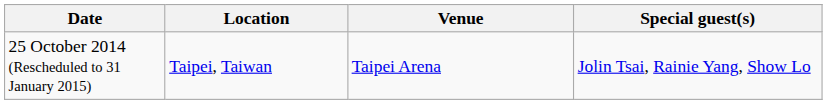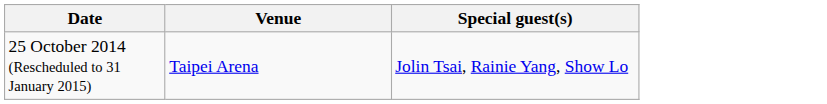 <table class="wikitable">
 <tr>
 <th width="140px">Date</th>
-<th width="160px">Location</th>
 <th width="200px">Venue</th>
 <th width="220px">Special guest(s)</th>
 </tr>
 <tr>
 <td>25 October 2014 <br><small>(Rescheduled to 31 January 2015)</small></td>
-<td><a href='#'>Taipei</a>, <a href='#'>Taiwan</a></td>
 <td><a href='#'>Taipei Arena</a></td>
 <td><a href='#'>Jolin Tsai</a>, <a href='#'>Rainie Yang</a>, <a href='#'>Show Lo</a></td>
 </tr>
 </table>
